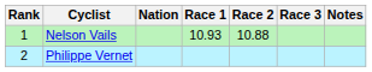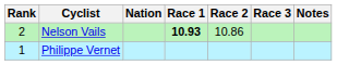 <table class="wikitable sortable" style="text-align:center">
 <tr>
 <th>Rank</th>
 <th>Cyclist</th>
 <th>Nation</th>
 <th>Race 1</th>
 <th>Race 2</th>
 <th>Race 3</th>
 <th>Notes</th>
 </tr>
 <tr bgcolor=bbf3bb>
-<td>1</td>
+<td>2</td>
 <td align=left><a href='#'>Nelson Vails</a></td>
 <td align=left></td>
-<td>10.93</td>
-<td>10.88</td>
+<td><strong>10.93</strong></td>
+<td>10.86</td>
 <td></td>
 <td></td>
 </tr>
 <tr bgcolor=bbf3ff>
-<td>2</td>
+<td>1</td>
 <td align=left><a href='#'>Philippe Vernet</a></td>
 <td align=left></td>
 <td></td>
 <td></td>
 <td></td>
 <td></td>
 </tr>
 </table>
